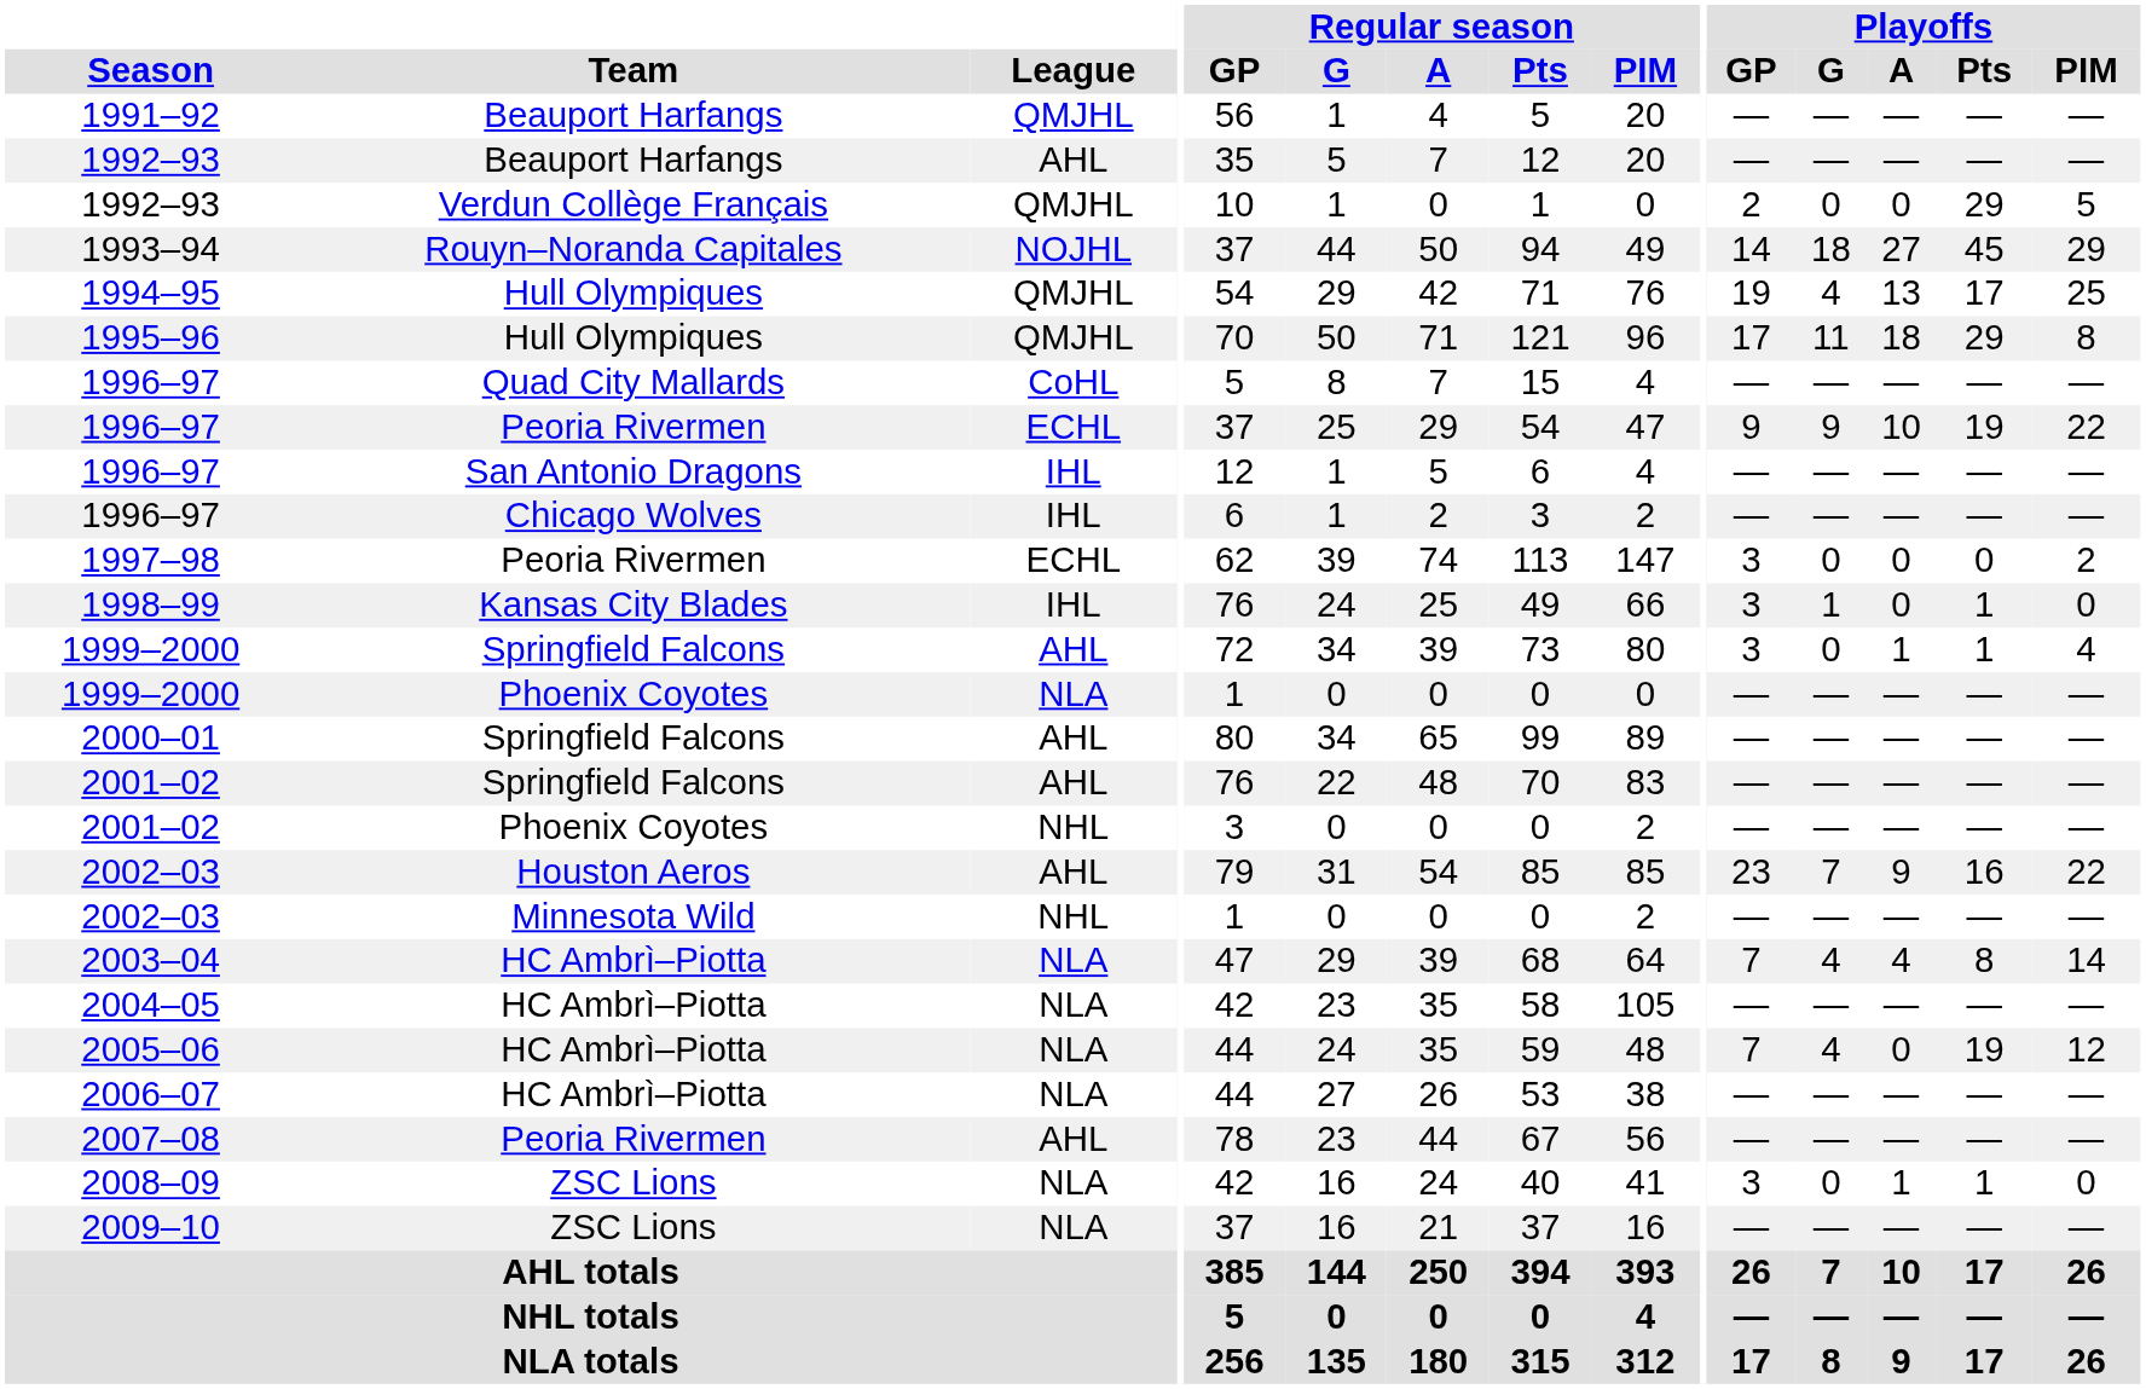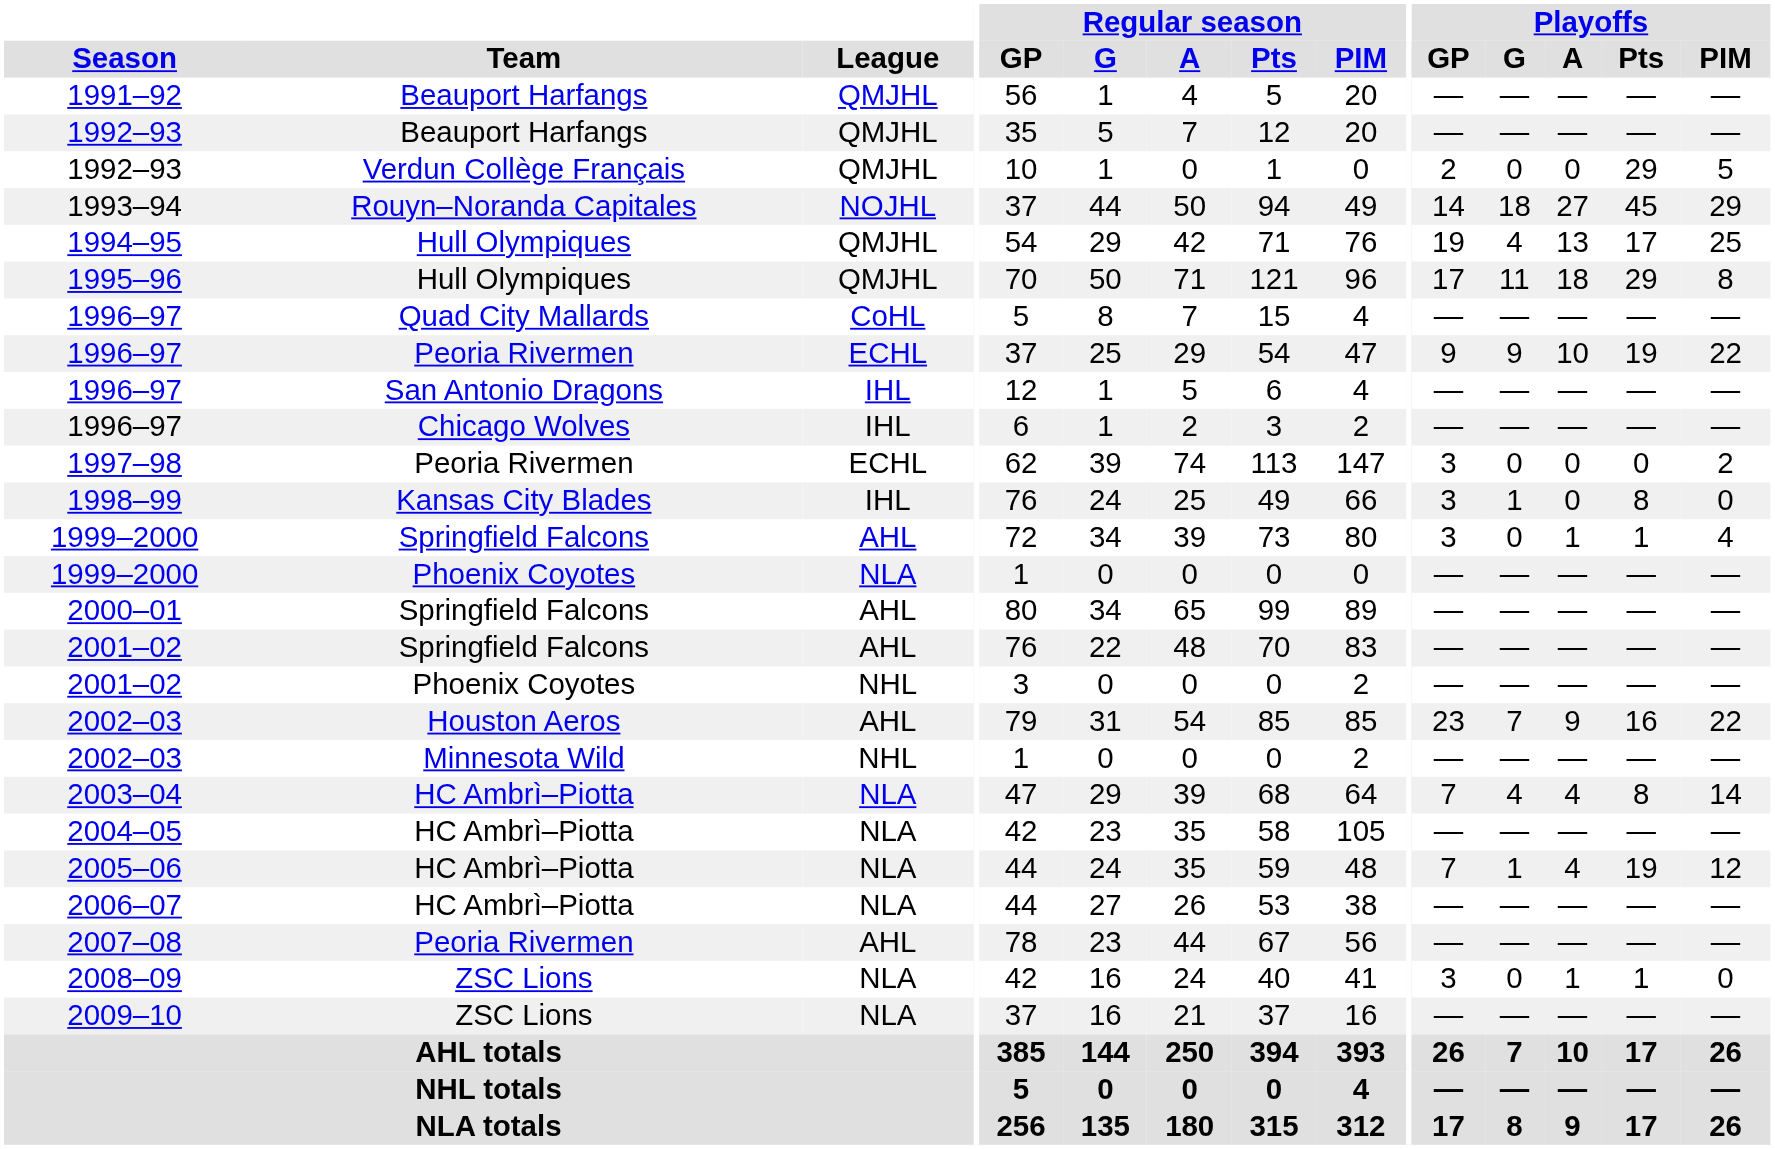 <table border="0" cellpadding="1" cellspacing="0" style="text-align:center; width:60em">
 <tr bgcolor="#e0e0e0">
 <th colspan="3" bgcolor="#ffffff"></th>
 <th rowspan="99" bgcolor="#ffffff"></th>
 <th colspan="5"><a href='#'>Regular season</a></th>
 <th rowspan="99" bgcolor="#ffffff"></th>
 <th colspan="5"><a href='#'>Playoffs</a></th>
 </tr>
 <tr bgcolor="#e0e0e0">
 <th><a href='#'>Season</a></th>
 <th>Team</th>
 <th>League</th>
 <th>GP</th>
 <th><a href='#'>G</a></th>
 <th><a href='#'>A</a></th>
 <th><a href='#'>Pts</a></th>
 <th><a href='#'>PIM</a></th>
 <th>GP</th>
 <th>G</th>
 <th>A</th>
 <th>Pts</th>
 <th>PIM</th>
 </tr>
 <tr>
 <td><a href='#'>1991–92</a></td>
 <td><a href='#'>Beauport Harfangs</a></td>
 <td><a href='#'>QMJHL</a></td>
 <td>56</td>
 <td>1</td>
 <td>4</td>
 <td>5</td>
 <td>20</td>
 <td>—</td>
 <td>—</td>
 <td>—</td>
 <td>—</td>
 <td>—</td>
 </tr>
 <tr bgcolor="#f0f0f0">
 <td><a href='#'>1992–93</a></td>
 <td>Beauport Harfangs</td>
-<td>AHL</td>
+<td>QMJHL</td>
 <td>35</td>
 <td>5</td>
 <td>7</td>
 <td>12</td>
 <td>20</td>
 <td>—</td>
 <td>—</td>
 <td>—</td>
 <td>—</td>
 <td>—</td>
 </tr>
 <tr>
 <td>1992–93</td>
 <td><a href='#'>Verdun Collège Français</a></td>
 <td>QMJHL</td>
 <td>10</td>
 <td>1</td>
 <td>0</td>
 <td>1</td>
 <td>0</td>
 <td>2</td>
 <td>0</td>
 <td>0</td>
 <td>29</td>
 <td>5</td>
 </tr>
 <tr bgcolor="#f0f0f0">
 <td>1993–94</td>
 <td><a href='#'>Rouyn–Noranda Capitales</a></td>
 <td><a href='#'>NOJHL</a></td>
 <td>37</td>
 <td>44</td>
 <td>50</td>
 <td>94</td>
 <td>49</td>
 <td>14</td>
 <td>18</td>
 <td>27</td>
 <td>45</td>
 <td>29</td>
 </tr>
 <tr>
 <td><a href='#'>1994–95</a></td>
 <td><a href='#'>Hull Olympiques</a></td>
 <td>QMJHL</td>
 <td>54</td>
 <td>29</td>
 <td>42</td>
 <td>71</td>
 <td>76</td>
 <td>19</td>
 <td>4</td>
 <td>13</td>
 <td>17</td>
 <td>25</td>
 </tr>
 <tr bgcolor="#f0f0f0">
 <td><a href='#'>1995–96</a></td>
 <td>Hull Olympiques</td>
 <td>QMJHL</td>
 <td>70</td>
 <td>50</td>
 <td>71</td>
 <td>121</td>
 <td>96</td>
 <td>17</td>
 <td>11</td>
 <td>18</td>
 <td>29</td>
 <td>8</td>
 </tr>
 <tr>
 <td><a href='#'>1996–97</a></td>
 <td><a href='#'>Quad City Mallards</a></td>
 <td><a href='#'>CoHL</a></td>
 <td>5</td>
 <td>8</td>
 <td>7</td>
 <td>15</td>
 <td>4</td>
 <td>—</td>
 <td>—</td>
 <td>—</td>
 <td>—</td>
 <td>—</td>
 </tr>
 <tr bgcolor="#f0f0f0">
 <td><a href='#'>1996–97</a></td>
 <td><a href='#'>Peoria Rivermen</a></td>
 <td><a href='#'>ECHL</a></td>
 <td>37</td>
 <td>25</td>
 <td>29</td>
 <td>54</td>
 <td>47</td>
 <td>9</td>
 <td>9</td>
 <td>10</td>
 <td>19</td>
 <td>22</td>
 </tr>
 <tr>
 <td><a href='#'>1996–97</a></td>
 <td><a href='#'>San Antonio Dragons</a></td>
 <td><a href='#'>IHL</a></td>
 <td>12</td>
 <td>1</td>
 <td>5</td>
 <td>6</td>
 <td>4</td>
 <td>—</td>
 <td>—</td>
 <td>—</td>
 <td>—</td>
 <td>—</td>
 </tr>
 <tr bgcolor="#f0f0f0">
 <td>1996–97</td>
 <td><a href='#'>Chicago Wolves</a></td>
 <td>IHL</td>
 <td>6</td>
 <td>1</td>
 <td>2</td>
 <td>3</td>
 <td>2</td>
 <td>—</td>
 <td>—</td>
 <td>—</td>
 <td>—</td>
 <td>—</td>
 </tr>
 <tr>
 <td><a href='#'>1997–98</a></td>
 <td>Peoria Rivermen</td>
 <td>ECHL</td>
 <td>62</td>
 <td>39</td>
 <td>74</td>
 <td>113</td>
 <td>147</td>
 <td>3</td>
 <td>0</td>
 <td>0</td>
 <td>0</td>
 <td>2</td>
 </tr>
 <tr bgcolor="#f0f0f0">
 <td><a href='#'>1998–99</a></td>
 <td><a href='#'>Kansas City Blades</a></td>
 <td>IHL</td>
 <td>76</td>
 <td>24</td>
 <td>25</td>
 <td>49</td>
 <td>66</td>
 <td>3</td>
 <td>1</td>
 <td>0</td>
-<td>1</td>
+<td>8</td>
 <td>0</td>
 </tr>
 <tr>
 <td><a href='#'>1999–2000</a></td>
 <td><a href='#'>Springfield Falcons</a></td>
 <td><a href='#'>AHL</a></td>
 <td>72</td>
 <td>34</td>
 <td>39</td>
 <td>73</td>
 <td>80</td>
 <td>3</td>
 <td>0</td>
 <td>1</td>
 <td>1</td>
 <td>4</td>
 </tr>
 <tr bgcolor="#f0f0f0">
 <td><a href='#'>1999–2000</a></td>
 <td><a href='#'>Phoenix Coyotes</a></td>
 <td><a href='#'>NLA</a></td>
 <td>1</td>
 <td>0</td>
 <td>0</td>
 <td>0</td>
 <td>0</td>
 <td>—</td>
 <td>—</td>
 <td>—</td>
 <td>—</td>
 <td>—</td>
 </tr>
 <tr>
 <td><a href='#'>2000–01</a></td>
 <td>Springfield Falcons</td>
 <td>AHL</td>
 <td>80</td>
 <td>34</td>
 <td>65</td>
 <td>99</td>
 <td>89</td>
 <td>—</td>
 <td>—</td>
 <td>—</td>
 <td>—</td>
 <td>—</td>
 </tr>
 <tr bgcolor="#f0f0f0">
 <td><a href='#'>2001–02</a></td>
 <td>Springfield Falcons</td>
 <td>AHL</td>
 <td>76</td>
 <td>22</td>
 <td>48</td>
 <td>70</td>
 <td>83</td>
 <td>—</td>
 <td>—</td>
 <td>—</td>
 <td>—</td>
 <td>—</td>
 </tr>
 <tr>
 <td><a href='#'>2001–02</a></td>
 <td>Phoenix Coyotes</td>
 <td>NHL</td>
 <td>3</td>
 <td>0</td>
 <td>0</td>
 <td>0</td>
 <td>2</td>
 <td>—</td>
 <td>—</td>
 <td>—</td>
 <td>—</td>
 <td>—</td>
 </tr>
 <tr bgcolor="#f0f0f0">
 <td><a href='#'>2002–03</a></td>
 <td><a href='#'>Houston Aeros</a></td>
 <td>AHL</td>
 <td>79</td>
 <td>31</td>
 <td>54</td>
 <td>85</td>
 <td>85</td>
 <td>23</td>
 <td>7</td>
 <td>9</td>
 <td>16</td>
 <td>22</td>
 </tr>
 <tr>
 <td><a href='#'>2002–03</a></td>
 <td><a href='#'>Minnesota Wild</a></td>
 <td>NHL</td>
 <td>1</td>
 <td>0</td>
 <td>0</td>
 <td>0</td>
 <td>2</td>
 <td>—</td>
 <td>—</td>
 <td>—</td>
 <td>—</td>
 <td>—</td>
 </tr>
 <tr bgcolor="#f0f0f0">
 <td><a href='#'>2003–04</a></td>
 <td><a href='#'>HC Ambrì–Piotta</a></td>
 <td><a href='#'>NLA</a></td>
 <td>47</td>
 <td>29</td>
 <td>39</td>
 <td>68</td>
 <td>64</td>
 <td>7</td>
 <td>4</td>
 <td>4</td>
 <td>8</td>
 <td>14</td>
 </tr>
 <tr>
 <td><a href='#'>2004–05</a></td>
 <td>HC Ambrì–Piotta</td>
 <td>NLA</td>
 <td>42</td>
 <td>23</td>
 <td>35</td>
 <td>58</td>
 <td>105</td>
 <td>—</td>
 <td>—</td>
 <td>—</td>
 <td>—</td>
 <td>—</td>
 </tr>
 <tr bgcolor="#f0f0f0">
 <td><a href='#'>2005–06</a></td>
 <td>HC Ambrì–Piotta</td>
 <td>NLA</td>
 <td>44</td>
 <td>24</td>
 <td>35</td>
 <td>59</td>
 <td>48</td>
 <td>7</td>
+<td>1</td>
 <td>4</td>
-<td>0</td>
 <td>19</td>
 <td>12</td>
 </tr>
 <tr>
 <td><a href='#'>2006–07</a></td>
 <td>HC Ambrì–Piotta</td>
 <td>NLA</td>
 <td>44</td>
 <td>27</td>
 <td>26</td>
 <td>53</td>
 <td>38</td>
 <td>—</td>
 <td>—</td>
 <td>—</td>
 <td>—</td>
 <td>—</td>
 </tr>
 <tr bgcolor="#f0f0f0">
 <td><a href='#'>2007–08</a></td>
 <td><a href='#'>Peoria Rivermen</a></td>
 <td>AHL</td>
 <td>78</td>
 <td>23</td>
 <td>44</td>
 <td>67</td>
 <td>56</td>
 <td>—</td>
 <td>—</td>
 <td>—</td>
 <td>—</td>
 <td>—</td>
 </tr>
 <tr>
 <td><a href='#'>2008–09</a></td>
 <td><a href='#'>ZSC Lions</a></td>
 <td>NLA</td>
 <td>42</td>
 <td>16</td>
 <td>24</td>
 <td>40</td>
 <td>41</td>
 <td>3</td>
 <td>0</td>
 <td>1</td>
 <td>1</td>
 <td>0</td>
 </tr>
 <tr bgcolor="#f0f0f0">
 <td><a href='#'>2009–10</a></td>
 <td>ZSC Lions</td>
 <td>NLA</td>
 <td>37</td>
 <td>16</td>
 <td>21</td>
 <td>37</td>
 <td>16</td>
 <td>—</td>
 <td>—</td>
 <td>—</td>
 <td>—</td>
 <td>—</td>
 </tr>
 <tr bgcolor="#e0e0e0">
 <th colspan="3">AHL totals</th>
 <th>385</th>
 <th>144</th>
 <th>250</th>
 <th>394</th>
 <th>393</th>
 <th>26</th>
 <th>7</th>
 <th>10</th>
 <th>17</th>
 <th>26</th>
 </tr>
 <tr bgcolor="#e0e0e0">
 <th colspan="3">NHL totals</th>
 <th>5</th>
 <th>0</th>
 <th>0</th>
 <th>0</th>
 <th>4</th>
 <th>—</th>
 <th>—</th>
 <th>—</th>
 <th>—</th>
 <th>—</th>
 </tr>
 <tr bgcolor="#e0e0e0">
 <th colspan="3">NLA totals</th>
 <th>256</th>
 <th>135</th>
 <th>180</th>
 <th>315</th>
 <th>312</th>
 <th>17</th>
 <th>8</th>
 <th>9</th>
 <th>17</th>
 <th>26</th>
 </tr>
 </table>
